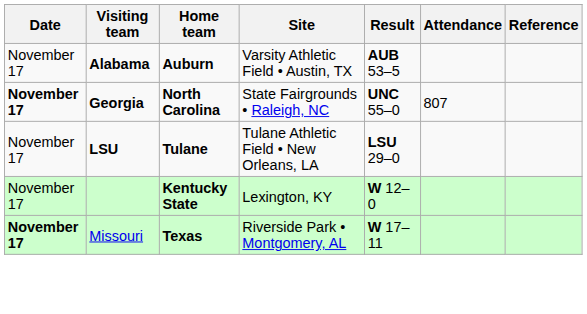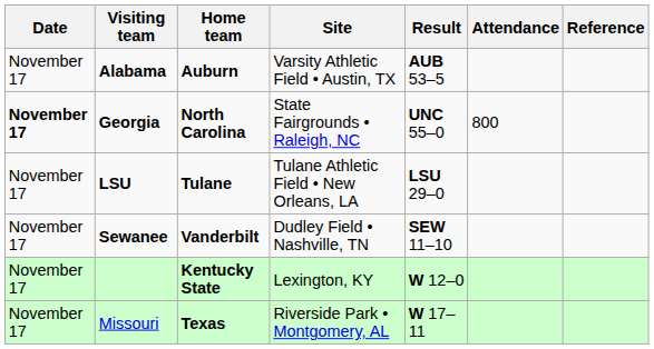 <table class="wikitable" style="font-size:95%;">
 <tr>
 <th>Date</th>
 <th>Visiting team</th>
 <th>Home team</th>
 <th>Site</th>
 <th>Result</th>
 <th>Attendance</th>
 <th class="unsortable">Reference</th>
 </tr>
 <tr bgcolor=>
 <td>November 17</td>
 <td><strong>Alabama</strong></td>
 <td><strong>Auburn</strong></td>
 <td>Varsity Athletic Field • Austin, TX</td>
 <td><strong>AUB</strong> 53–5</td>
 <td></td>
 <td></td>
 </tr>
 <tr bgcolor=>
 <td><strong>November 17</strong></td>
 <td><strong>Georgia</strong></td>
 <td><strong>North Carolina</strong></td>
 <td>State Fairgrounds • <a href='#'>Raleigh, NC</a></td>
 <td><strong>UNC</strong> 55–0</td>
-<td>807</td>
+<td>800</td>
 <td></td>
 </tr>
 <tr bgcolor=>
 <td>November 17</td>
 <td><strong>LSU</strong></td>
 <td><strong>Tulane</strong></td>
 <td>Tulane Athletic Field • New Orleans, LA</td>
 <td><strong>LSU</strong> 29–0</td>
+<td></td>
+<td></td>
+</tr>
+<tr bgcolor=>
+<td>November 17</td>
+<td><strong>Sewanee</strong></td>
+<td><strong>Vanderbilt</strong></td>
+<td>Dudley Field • Nashville, TN</td>
+<td><strong>SEW</strong> 11–10</td>
 <td></td>
 <td></td>
 </tr>
 <tr bgcolor=ccffcc>
 <td>November 17</td>
 <td></td>
 <td><strong>Kentucky State</strong></td>
 <td>Lexington, KY</td>
 <td><strong>W</strong> 12–0</td>
 <td></td>
 <td></td>
 </tr>
 <tr bgcolor=ccffcc>
-<td><strong>November 17</strong></td>
+<td>November 17</td>
 <td><a href='#'>Missouri</a></td>
 <td><strong>Texas</strong></td>
 <td>Riverside Park • <a href='#'>Montgomery, AL</a></td>
 <td><strong>W</strong> 17–11</td>
 <td></td>
 <td></td>
 </tr>
 </table>
